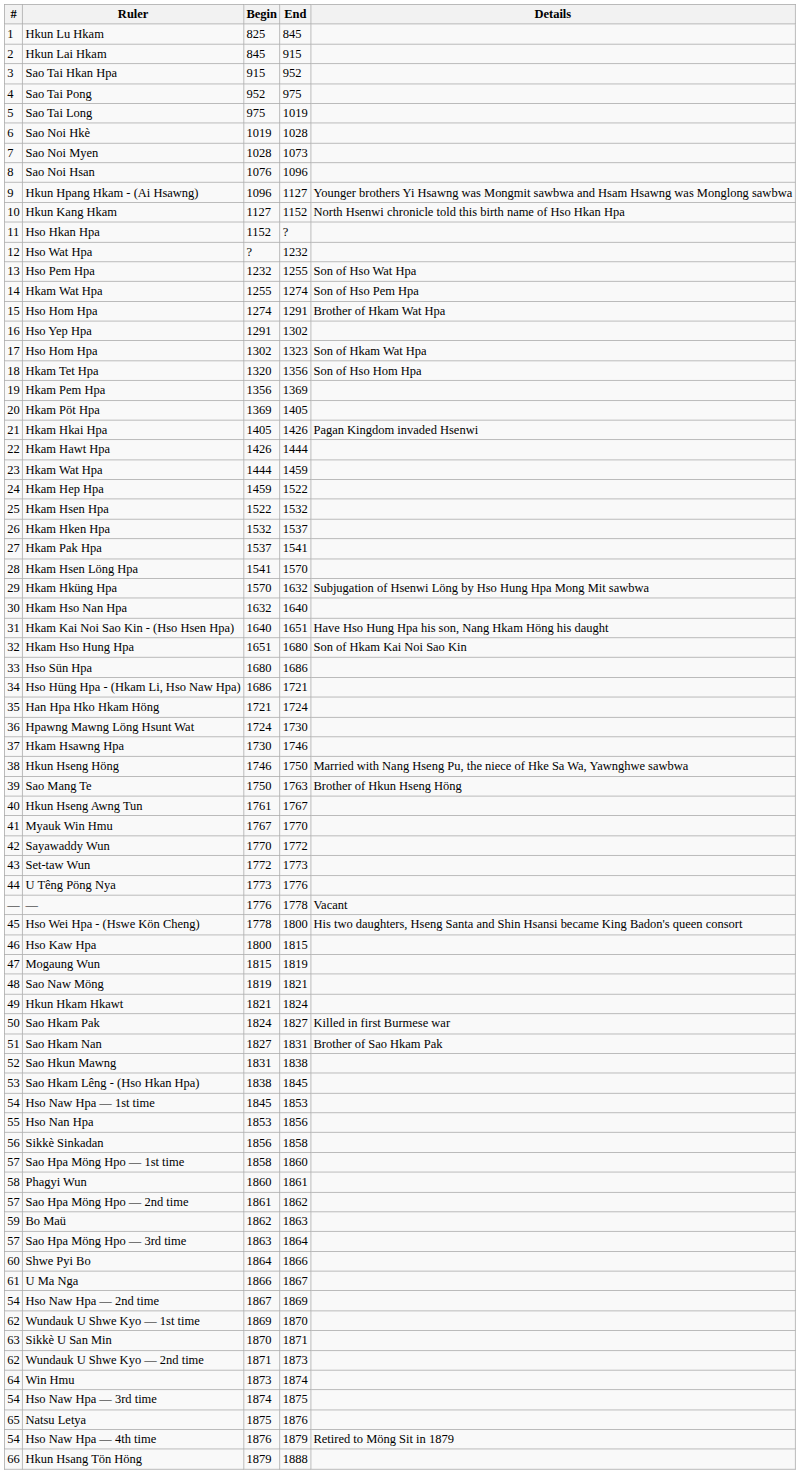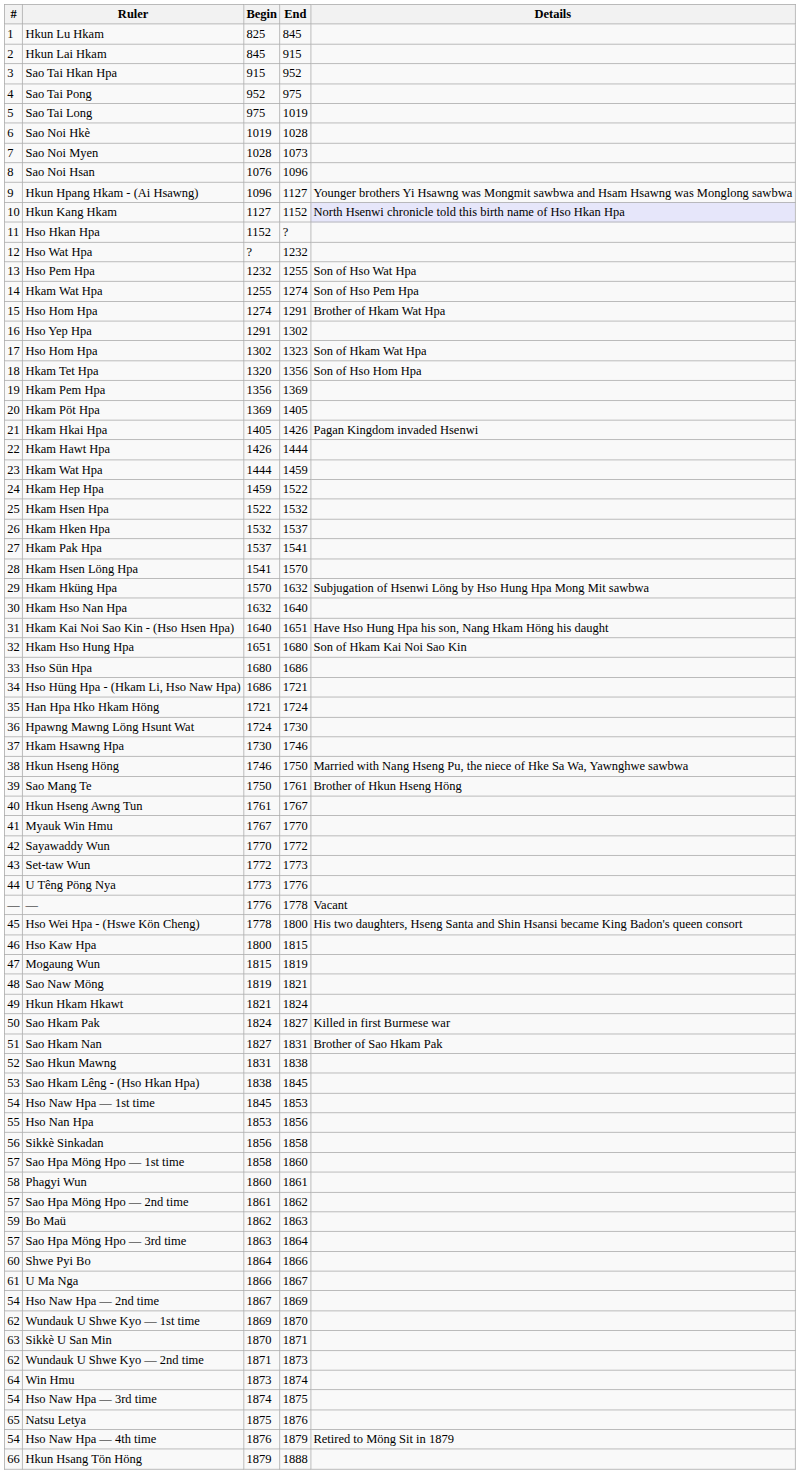 <table class="wikitable">
 <tr>
 <th>#</th>
 <th>Ruler</th>
 <th>Begin</th>
 <th>End</th>
 <th>Details</th>
 </tr>
 <tr>
 <td>1</td>
 <td>Hkun Lu Hkam</td>
 <td>825</td>
 <td>845</td>
 <td></td>
 </tr>
 <tr>
 <td>2</td>
 <td>Hkun Lai Hkam</td>
 <td>845</td>
 <td>915</td>
 <td></td>
 </tr>
 <tr>
 <td>3</td>
 <td>Sao Tai Hkan Hpa</td>
 <td>915</td>
 <td>952</td>
 <td></td>
 </tr>
 <tr>
 <td>4</td>
 <td>Sao Tai Pong</td>
 <td>952</td>
 <td>975</td>
 <td></td>
 </tr>
 <tr>
 <td>5</td>
 <td>Sao Tai Long</td>
 <td>975</td>
 <td>1019</td>
 <td></td>
 </tr>
 <tr>
 <td>6</td>
 <td>Sao Noi Hkè</td>
 <td>1019</td>
 <td>1028</td>
 <td></td>
 </tr>
 <tr>
 <td>7</td>
 <td>Sao Noi Myen</td>
 <td>1028</td>
 <td>1073</td>
 <td></td>
 </tr>
 <tr>
 <td>8</td>
 <td>Sao Noi Hsan</td>
 <td>1076</td>
 <td>1096</td>
 <td></td>
 </tr>
 <tr>
 <td>9</td>
 <td>Hkun Hpang Hkam - (Ai Hsawng)</td>
 <td>1096</td>
 <td>1127</td>
 <td>Younger brothers Yi Hsawng was Mongmit sawbwa and  Hsam Hsawng was Monglong sawbwa</td>
 </tr>
 <tr>
 <td>10</td>
 <td>Hkun Kang Hkam</td>
 <td>1127</td>
 <td>1152</td>
-<td>North Hsenwi chronicle told this birth name of Hso Hkan Hpa</td>
+<td style="background: lavender;">North Hsenwi chronicle told this birth name of Hso Hkan Hpa</td>
 </tr>
 <tr>
 <td>11</td>
 <td>Hso Hkan Hpa</td>
 <td>1152</td>
 <td>?</td>
 <td></td>
 </tr>
 <tr>
 <td>12</td>
 <td>Hso Wat Hpa</td>
 <td>?</td>
 <td>1232</td>
 <td></td>
 </tr>
 <tr>
 <td>13</td>
 <td>Hso Pem Hpa</td>
 <td>1232</td>
 <td>1255</td>
 <td>Son of Hso Wat Hpa</td>
 </tr>
 <tr>
 <td>14</td>
 <td>Hkam Wat Hpa</td>
 <td>1255</td>
 <td>1274</td>
 <td>Son of Hso Pem Hpa</td>
 </tr>
 <tr>
 <td>15</td>
 <td>Hso Hom Hpa</td>
 <td>1274</td>
 <td>1291</td>
 <td>Brother of Hkam Wat Hpa</td>
 </tr>
 <tr>
 <td>16</td>
 <td>Hso Yep Hpa</td>
 <td>1291</td>
 <td>1302</td>
 <td></td>
 </tr>
 <tr>
 <td>17</td>
 <td>Hso Hom Hpa</td>
 <td>1302</td>
 <td>1323</td>
 <td>Son of Hkam Wat Hpa</td>
 </tr>
 <tr>
 <td>18</td>
 <td>Hkam Tet Hpa</td>
 <td>1320</td>
 <td>1356</td>
 <td>Son of Hso Hom Hpa</td>
 </tr>
 <tr>
 <td>19</td>
 <td>Hkam Pem Hpa</td>
 <td>1356</td>
 <td>1369</td>
 <td></td>
 </tr>
 <tr>
 <td>20</td>
 <td>Hkam Pöt Hpa</td>
 <td>1369</td>
 <td>1405</td>
 <td></td>
 </tr>
 <tr>
 <td>21</td>
 <td>Hkam Hkai Hpa</td>
 <td>1405</td>
 <td>1426</td>
 <td>Pagan Kingdom invaded Hsenwi</td>
 </tr>
 <tr>
 <td>22</td>
 <td>Hkam Hawt Hpa</td>
 <td>1426</td>
 <td>1444</td>
 <td></td>
 </tr>
 <tr>
 <td>23</td>
 <td>Hkam Wat Hpa</td>
 <td>1444</td>
 <td>1459</td>
 <td></td>
 </tr>
 <tr>
 <td>24</td>
 <td>Hkam Hep Hpa</td>
 <td>1459</td>
 <td>1522</td>
 <td></td>
 </tr>
 <tr>
 <td>25</td>
 <td>Hkam Hsen Hpa</td>
 <td>1522</td>
 <td>1532</td>
 <td></td>
 </tr>
 <tr>
 <td>26</td>
 <td>Hkam Hken Hpa</td>
 <td>1532</td>
 <td>1537</td>
 <td></td>
 </tr>
 <tr>
 <td>27</td>
 <td>Hkam Pak Hpa</td>
 <td>1537</td>
 <td>1541</td>
 <td></td>
 </tr>
 <tr>
 <td>28</td>
 <td>Hkam Hsen Löng Hpa</td>
 <td>1541</td>
 <td>1570</td>
 <td></td>
 </tr>
 <tr>
 <td>29</td>
 <td>Hkam Hküng Hpa</td>
 <td>1570</td>
 <td>1632</td>
 <td>Subjugation of Hsenwi Löng by Hso Hung Hpa Mong Mit sawbwa</td>
 </tr>
 <tr>
 <td>30</td>
 <td>Hkam Hso Nan Hpa</td>
 <td>1632</td>
 <td>1640</td>
 <td></td>
 </tr>
 <tr>
 <td>31</td>
 <td>Hkam Kai Noi Sao Kin - (Hso Hsen Hpa)</td>
 <td>1640</td>
 <td>1651</td>
 <td>Have Hso Hung Hpa his son, Nang Hkam Höng his daught</td>
 </tr>
 <tr>
 <td>32</td>
 <td>Hkam Hso Hung Hpa</td>
 <td>1651</td>
 <td>1680</td>
 <td>Son of Hkam Kai Noi Sao Kin</td>
 </tr>
 <tr>
 <td>33</td>
 <td>Hso Sün Hpa</td>
 <td>1680</td>
 <td>1686</td>
 <td></td>
 </tr>
 <tr>
 <td>34</td>
 <td>Hso Hüng Hpa - (Hkam Li, Hso Naw Hpa)</td>
 <td>1686</td>
 <td>1721</td>
 <td></td>
 </tr>
 <tr>
 <td>35</td>
 <td>Han Hpa Hko Hkam Höng</td>
 <td>1721</td>
 <td>1724</td>
 <td></td>
 </tr>
 <tr>
 <td>36</td>
 <td>Hpawng Mawng Löng Hsunt Wat</td>
 <td>1724</td>
 <td>1730</td>
 <td></td>
 </tr>
 <tr>
 <td>37</td>
 <td>Hkam Hsawng Hpa</td>
 <td>1730</td>
 <td>1746</td>
 <td></td>
 </tr>
 <tr>
 <td>38</td>
 <td>Hkun Hseng Höng</td>
 <td>1746</td>
 <td>1750</td>
 <td>Married with Nang Hseng Pu, the niece of Hke Sa  Wa, Yawnghwe sawbwa</td>
 </tr>
 <tr>
 <td>39</td>
 <td>Sao Mang Te</td>
 <td>1750</td>
-<td>1763</td>
+<td>1761</td>
 <td>Brother of Hkun Hseng Höng</td>
 </tr>
 <tr>
 <td>40</td>
 <td>Hkun Hseng Awng Tun</td>
 <td>1761</td>
 <td>1767</td>
 <td></td>
 </tr>
 <tr>
 <td>41</td>
 <td>Myauk Win Hmu</td>
 <td>1767</td>
 <td>1770</td>
 <td></td>
 </tr>
 <tr>
 <td>42</td>
 <td>Sayawaddy Wun</td>
 <td>1770</td>
 <td>1772</td>
 <td></td>
 </tr>
 <tr>
 <td>43</td>
 <td>Set-taw Wun</td>
 <td>1772</td>
 <td>1773</td>
 <td></td>
 </tr>
 <tr>
 <td>44</td>
 <td>U Têng Pöng Nya</td>
 <td>1773</td>
 <td>1776</td>
 <td></td>
 </tr>
 <tr>
 <td>—</td>
 <td>—</td>
 <td>1776</td>
 <td>1778</td>
 <td>Vacant</td>
 </tr>
 <tr>
 <td>45</td>
 <td>Hso Wei Hpa - (Hswe Kön Cheng)</td>
 <td>1778</td>
 <td>1800</td>
 <td>His two daughters, Hseng Santa and Shin Hsansi became  King Badon's queen consort</td>
 </tr>
 <tr>
 <td>46</td>
 <td>Hso Kaw Hpa</td>
 <td>1800</td>
 <td>1815</td>
 <td></td>
 </tr>
 <tr>
 <td>47</td>
 <td>Mogaung Wun</td>
 <td>1815</td>
 <td>1819</td>
 <td></td>
 </tr>
 <tr>
 <td>48</td>
 <td>Sao Naw Möng</td>
 <td>1819</td>
 <td>1821</td>
 <td></td>
 </tr>
 <tr>
 <td>49</td>
 <td>Hkun Hkam Hkawt</td>
 <td>1821</td>
 <td>1824</td>
 <td></td>
 </tr>
 <tr>
 <td>50</td>
 <td>Sao Hkam Pak</td>
 <td>1824</td>
 <td>1827</td>
 <td>Killed in first Burmese war</td>
 </tr>
 <tr>
 <td>51</td>
 <td>Sao Hkam Nan</td>
 <td>1827</td>
 <td>1831</td>
 <td>Brother of Sao Hkam Pak</td>
 </tr>
 <tr>
 <td>52</td>
 <td>Sao Hkun Mawng</td>
 <td>1831</td>
 <td>1838</td>
 <td></td>
 </tr>
 <tr>
 <td>53</td>
 <td>Sao Hkam Lêng - (Hso Hkan Hpa)</td>
 <td>1838</td>
 <td>1845</td>
 <td></td>
 </tr>
 <tr>
 <td>54</td>
 <td>Hso Naw Hpa — 1st time</td>
 <td>1845</td>
 <td>1853</td>
 <td></td>
 </tr>
 <tr>
 <td>55</td>
 <td>Hso Nan Hpa</td>
 <td>1853</td>
 <td>1856</td>
 <td></td>
 </tr>
 <tr>
 <td>56</td>
 <td>Sikkè Sinkadan</td>
 <td>1856</td>
 <td>1858</td>
 <td></td>
 </tr>
 <tr>
 <td>57</td>
 <td>Sao Hpa Möng Hpo — 1st time</td>
 <td>1858</td>
 <td>1860</td>
 <td></td>
 </tr>
 <tr>
 <td>58</td>
 <td>Phagyi Wun</td>
 <td>1860</td>
 <td>1861</td>
 <td></td>
 </tr>
 <tr>
 <td>57</td>
 <td>Sao Hpa Möng Hpo — 2nd time</td>
 <td>1861</td>
 <td>1862</td>
 <td></td>
 </tr>
 <tr>
 <td>59</td>
 <td>Bo Maü</td>
 <td>1862</td>
 <td>1863</td>
 <td></td>
 </tr>
 <tr>
 <td>57</td>
 <td>Sao Hpa Möng Hpo — 3rd time</td>
 <td>1863</td>
 <td>1864</td>
 <td></td>
 </tr>
 <tr>
 <td>60</td>
 <td>Shwe Pyi Bo</td>
 <td>1864</td>
 <td>1866</td>
 <td></td>
 </tr>
 <tr>
 <td>61</td>
 <td>U Ma Nga</td>
 <td>1866</td>
 <td>1867</td>
 <td></td>
 </tr>
 <tr>
 <td>54</td>
 <td>Hso Naw Hpa — 2nd time</td>
 <td>1867</td>
 <td>1869</td>
 <td></td>
 </tr>
 <tr>
 <td>62</td>
 <td>Wundauk U Shwe Kyo — 1st time</td>
 <td>1869</td>
 <td>1870</td>
 <td></td>
 </tr>
 <tr>
 <td>63</td>
 <td>Sikkè U San Min</td>
 <td>1870</td>
 <td>1871</td>
 <td></td>
 </tr>
 <tr>
 <td>62</td>
 <td>Wundauk U Shwe Kyo — 2nd time</td>
 <td>1871</td>
 <td>1873</td>
 <td></td>
 </tr>
 <tr>
 <td>64</td>
 <td>Win Hmu</td>
 <td>1873</td>
 <td>1874</td>
 <td></td>
 </tr>
 <tr>
 <td>54</td>
 <td>Hso Naw Hpa — 3rd time</td>
 <td>1874</td>
 <td>1875</td>
 <td></td>
 </tr>
 <tr>
 <td>65</td>
 <td>Natsu Letya</td>
 <td>1875</td>
 <td>1876</td>
 <td></td>
 </tr>
 <tr>
 <td>54</td>
 <td>Hso Naw Hpa — 4th time</td>
 <td>1876</td>
 <td>1879</td>
 <td>Retired to Möng Sit in 1879</td>
 </tr>
 <tr>
 <td>66</td>
 <td>Hkun Hsang Tön Höng</td>
 <td>1879</td>
 <td>1888</td>
 <td></td>
 </tr>
 </table>
